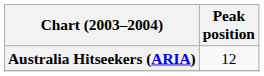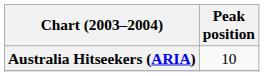 <table class="wikitable sortable plainrowheaders" style="text-align:center">
 <tr>
 <th>Chart (2003–2004)</th>
 <th>Peak<br>position</th>
 </tr>
 <tr>
 <th scope="row">Australia Hitseekers (<a href='#'>ARIA</a>)</th>
-<td>12</td>
+<td>10</td>
 </tr>
 <tr>
 </tr>
 <tr>
 </tr>
 <tr>
 </tr>
 <tr>
 </tr>
 </table>
